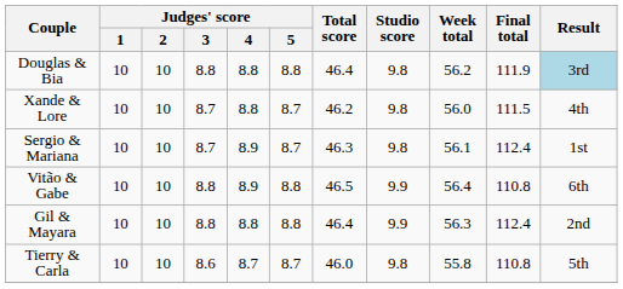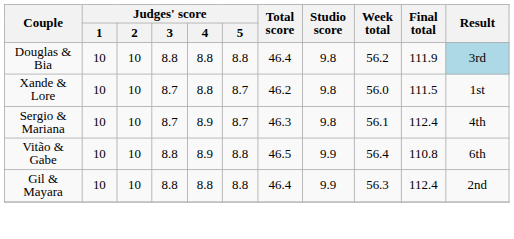 <table class="wikitable" style="font-size:100%; line-height:16px; text-align:center" width="100%">
 <tr>
 <th rowspan=2 width="11.00%">Couple</th>
 <th colspan=5 width="25.00%">Judges' score</th>
 <th rowspan=2 width="05.00%">Total<br>score</th>
 <th rowspan=2 width="05.00%">Studio<br>score</th>
 <th rowspan=2 width="05.00%">Week<br>total</th>
 <th rowspan=2 width="05.00%">Final<br>total</th>
 <th rowspan=2 width="09.00%">Result</th>
 </tr>
 <tr>
 <th width="05.00%">1</th>
 <th width="05.00%">2</th>
 <th width="05.00%">3</th>
 <th width="05.00%">4</th>
 <th width="05.00%">5</th>
 </tr>
 <tr>
 <td>Douglas & Bia</td>
 <td>10</td>
 <td>10</td>
 <td>8.8</td>
 <td>8.8</td>
 <td>8.8</td>
 <td>46.4</td>
 <td>9.8</td>
 <td>56.2</td>
 <td>111.9</td>
 <td style="background: lightblue;">3rd</td>
 </tr>
 <tr>
 <td>Xande & Lore</td>
 <td>10</td>
 <td>10</td>
 <td>8.7</td>
 <td>8.8</td>
 <td>8.7</td>
 <td>46.2</td>
 <td>9.8</td>
 <td>56.0</td>
 <td>111.5</td>
-<td>4th</td>
+<td>1st</td>
 </tr>
 <tr>
 <td>Sergio & Mariana</td>
 <td>10</td>
 <td>10</td>
 <td>8.7</td>
 <td>8.9</td>
 <td>8.7</td>
 <td>46.3</td>
 <td>9.8</td>
 <td>56.1</td>
 <td>112.4</td>
-<td>1st</td>
+<td>4th</td>
 </tr>
 <tr>
 <td>Vitão & Gabe</td>
 <td>10</td>
 <td>10</td>
 <td>8.8</td>
 <td>8.9</td>
 <td>8.8</td>
 <td>46.5</td>
 <td>9.9</td>
 <td>56.4</td>
 <td>110.8</td>
 <td>6th</td>
 </tr>
 <tr>
 <td>Gil & Mayara</td>
 <td>10</td>
 <td>10</td>
 <td>8.8</td>
 <td>8.8</td>
 <td>8.8</td>
 <td>46.4</td>
 <td>9.9</td>
 <td>56.3</td>
 <td>112.4</td>
 <td>2nd</td>
 </tr>
 <tr>
-<td>Tierry & Carla</td>
-<td>10</td>
-<td>10</td>
-<td>8.6</td>
-<td>8.7</td>
-<td>8.7</td>
-<td>46.0</td>
-<td>9.8</td>
-<td>55.8</td>
-<td>110.8</td>
-<td>5th</td>
-</tr>
-<tr>
 </tr>
 </table>
